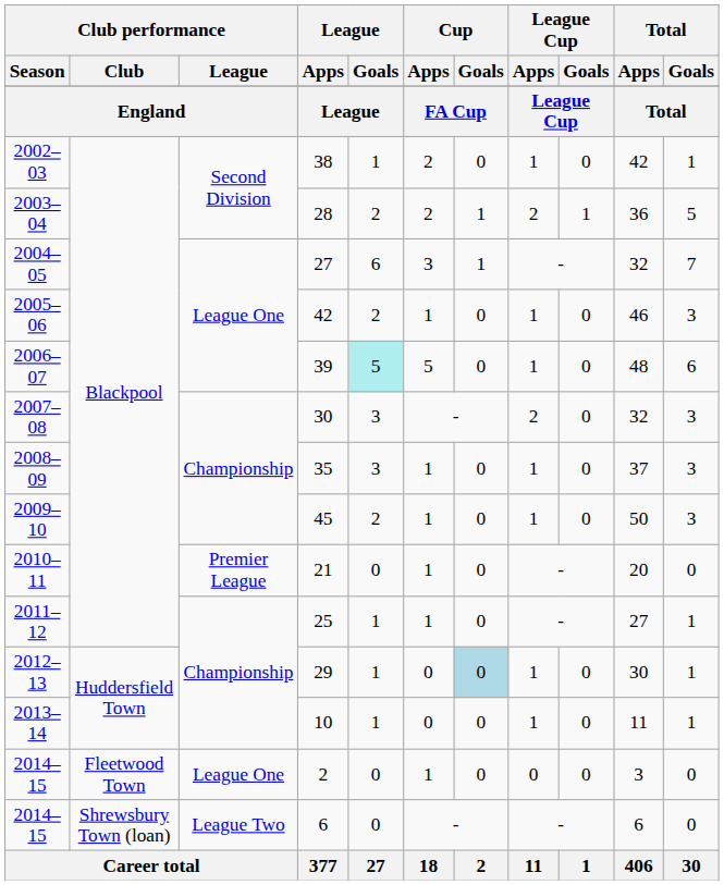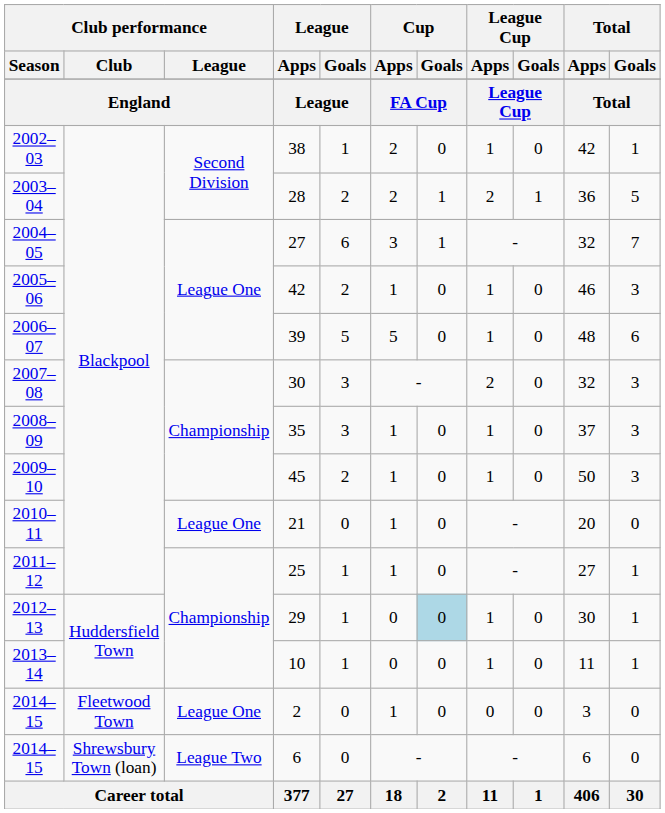 <table class="wikitable" style="text-align:center">
 <tr>
 <th colspan=3>Club performance</th>
 <th colspan=2>League</th>
 <th colspan=2>Cup</th>
 <th colspan=2>League Cup</th>
 <th colspan=2>Total</th>
 </tr>
 <tr>
 <th>Season</th>
 <th>Club</th>
 <th>League</th>
 <th>Apps</th>
 <th>Goals</th>
 <th>Apps</th>
 <th>Goals</th>
 <th>Apps</th>
 <th>Goals</th>
 <th>Apps</th>
 <th>Goals</th>
 </tr>
 <tr>
 </tr>
 <tr>
 <th colspan=3>England</th>
 <th colspan=2>League</th>
 <th colspan=2><a href='#'>FA Cup</a></th>
 <th colspan=2><a href='#'>League Cup</a></th>
 <th colspan=2>Total</th>
 </tr>
 <tr>
 <td><a href='#'>2002–03</a></td>
 <td rowspan="10"><a href='#'>Blackpool</a></td>
 <td rowspan="2"><a href='#'>Second Division</a></td>
 <td>38</td>
 <td>1</td>
 <td>2</td>
 <td>0</td>
 <td>1</td>
 <td>0</td>
 <td>42</td>
 <td>1</td>
 </tr>
 <tr>
 <td><a href='#'>2003–04</a></td>
 <td>28</td>
 <td>2</td>
 <td>2</td>
 <td>1</td>
 <td>2</td>
 <td>1</td>
 <td>36</td>
 <td>5</td>
 </tr>
 <tr>
 <td><a href='#'>2004–05</a></td>
 <td rowspan="3"><a href='#'>League One</a></td>
 <td>27</td>
 <td>6</td>
 <td>3</td>
 <td>1</td>
 <td colspan="2">-</td>
 <td>32</td>
 <td>7</td>
 </tr>
 <tr>
 <td><a href='#'>2005–06</a></td>
 <td>42</td>
 <td>2</td>
 <td>1</td>
 <td>0</td>
 <td>1</td>
 <td>0</td>
 <td>46</td>
 <td>3</td>
 </tr>
 <tr>
 <td><a href='#'>2006–07</a></td>
 <td>39</td>
-<td style="background: paleturquoise;">5</td>
+<td>5</td>
 <td>5</td>
 <td>0</td>
 <td>1</td>
 <td>0</td>
 <td>48</td>
 <td>6</td>
 </tr>
 <tr>
 <td><a href='#'>2007–08</a></td>
 <td rowspan="3"><a href='#'>Championship</a></td>
 <td>30</td>
 <td>3</td>
 <td colspan="2">-</td>
 <td>2</td>
 <td>0</td>
 <td>32</td>
 <td>3</td>
 </tr>
 <tr>
 <td><a href='#'>2008–09</a></td>
 <td>35</td>
 <td>3</td>
 <td>1</td>
 <td>0</td>
 <td>1</td>
 <td>0</td>
 <td>37</td>
 <td>3</td>
 </tr>
 <tr>
 <td><a href='#'>2009–10</a></td>
 <td>45</td>
 <td>2</td>
 <td>1</td>
 <td>0</td>
 <td>1</td>
 <td>0</td>
 <td>50</td>
 <td>3</td>
 </tr>
 <tr>
 <td><a href='#'>2010–11</a></td>
-<td><a href='#'>Premier League</a></td>
+<td rowspan="1"><a href='#'>League One</a></td>
 <td>21</td>
 <td>0</td>
 <td>1</td>
 <td>0</td>
 <td colspan="2">-</td>
 <td>20</td>
 <td>0</td>
 </tr>
 <tr>
 <td><a href='#'>2011–12</a></td>
 <td rowspan="3"><a href='#'>Championship</a></td>
 <td>25</td>
 <td>1</td>
 <td>1</td>
 <td>0</td>
 <td colspan="2">-</td>
 <td>27</td>
 <td>1</td>
 </tr>
 <tr>
 <td><a href='#'>2012–13</a></td>
 <td rowspan="2"><a href='#'>Huddersfield Town</a></td>
 <td>29</td>
 <td>1</td>
 <td>0</td>
 <td style="background: lightblue;">0</td>
 <td>1</td>
 <td>0</td>
 <td>30</td>
 <td>1</td>
 </tr>
 <tr>
 <td><a href='#'>2013–14</a></td>
 <td>10</td>
 <td>1</td>
 <td>0</td>
 <td>0</td>
 <td>1</td>
 <td>0</td>
 <td>11</td>
 <td>1</td>
 </tr>
 <tr>
 <td><a href='#'>2014–15</a></td>
 <td><a href='#'>Fleetwood Town</a></td>
 <td rowspan="1"><a href='#'>League One</a></td>
 <td>2</td>
 <td>0</td>
 <td>1</td>
 <td>0</td>
 <td>0</td>
 <td>0</td>
 <td>3</td>
 <td>0</td>
 </tr>
 <tr>
 <td><a href='#'>2014–15</a></td>
 <td><a href='#'>Shrewsbury Town</a> (loan)</td>
 <td rowspan="1"><a href='#'>League Two</a></td>
 <td>6</td>
 <td>0</td>
 <td colspan="2">-</td>
 <td colspan="2">-</td>
 <td>6</td>
 <td>0</td>
 </tr>
 <tr>
 <th colspan=3>Career total</th>
 <th>377</th>
 <th>27</th>
 <th>18</th>
 <th>2</th>
 <th>11</th>
 <th>1</th>
 <th>406</th>
 <th>30</th>
 </tr>
 </table>
